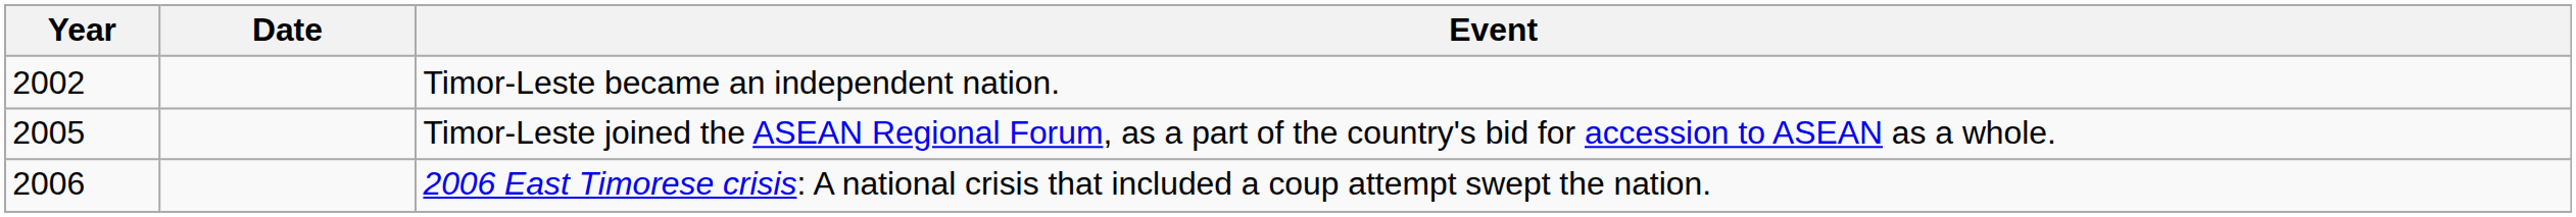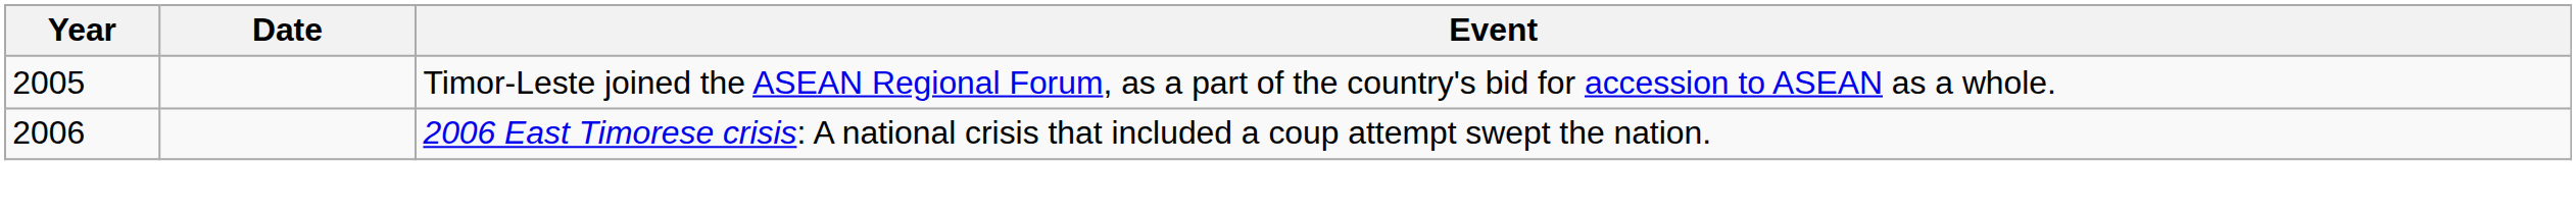 <table class="wikitable" width="100%">
 <tr>
 <th style="width:6%">Year</th>
 <th style="width:10%">Date</th>
 <th>Event</th>
-</tr>
-<tr>
-<td>2002</td>
-<td></td>
-<td>Timor-Leste became an independent nation.</td>
 </tr>
 <tr>
 <td>2005</td>
 <td></td>
 <td>Timor-Leste joined the <a href='#'>ASEAN Regional Forum</a>, as a part of the country's bid for <a href='#'>accession to ASEAN</a> as a whole.</td>
 </tr>
 <tr>
 <td>2006</td>
 <td></td>
 <td><em><a href='#'>2006 East Timorese crisis</a></em>: A national crisis that included a coup attempt swept the nation.</td>
 </tr>
 </table>
